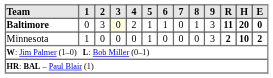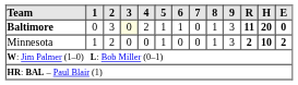 <table border=1 cellspacing=0 width=425 style="margin-left:3em;">
 <tr style="text-align:center; background-color:#e6e6e6;">
 <th align=left width=28%>Team</th>
 <th width=6%>1</th>
 <th width=6%>2</th>
 <th width=6%>3</th>
 <th width=6%>4</th>
 <th width=6%>5</th>
 <th width=6%>6</th>
 <th width=6%>7</th>
 <th width=6%>8</th>
 <th width=6%>9</th>
 <th width=6%>R</th>
 <th width=6%>H</th>
 <th width=6%>E</th>
 </tr>
 <tr style="text-align:center;">
 <td align=left><strong>Baltimore</strong></td>
 <td>0</td>
 <td>3</td>
 <td style="background: lightyellow;">0</td>
 <td>2</td>
 <td>1</td>
 <td>1</td>
 <td>0</td>
 <td>1</td>
 <td>3</td>
 <td><strong>11</strong></td>
 <td><strong>20</strong></td>
 <td><strong>0</strong></td>
 </tr>
 <tr style="text-align:center;">
 <td align=left>Minnesota</td>
 <td>1</td>
-<td>0</td>
+<td>2</td>
 <td>0</td>
 <td>0</td>
 <td>1</td>
 <td>0</td>
 <td>0</td>
-<td>0</td>
+<td>1</td>
 <td>3</td>
 <td><strong>2</strong></td>
 <td><strong>10</strong></td>
 <td><strong>2</strong></td>
 </tr>
 <tr style="text-align:left;">
 <td colspan=13><small><strong>W</strong>: <a href='#'>Jim Palmer</a> (1–0)   <strong>L</strong>: <a href='#'>Bob Miller</a> (0–1)   </small></td>
 </tr>
 <tr style="text-align:left;">
 <td colspan=13><small><strong>HR</strong>: <strong>BAL</strong> – <a href='#'>Paul Blair</a> (1)</small></td>
 </tr>
 </table>
